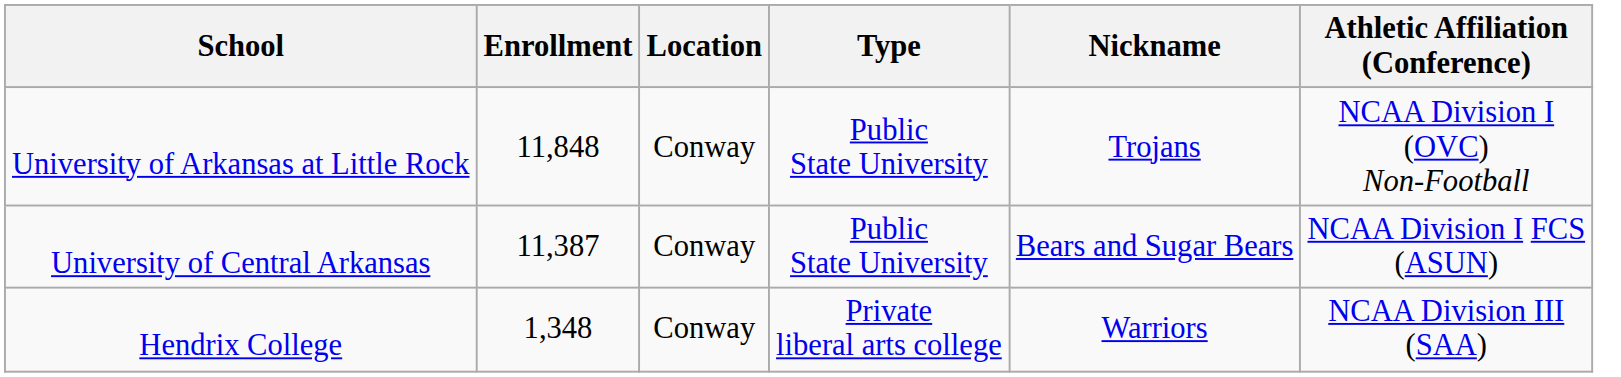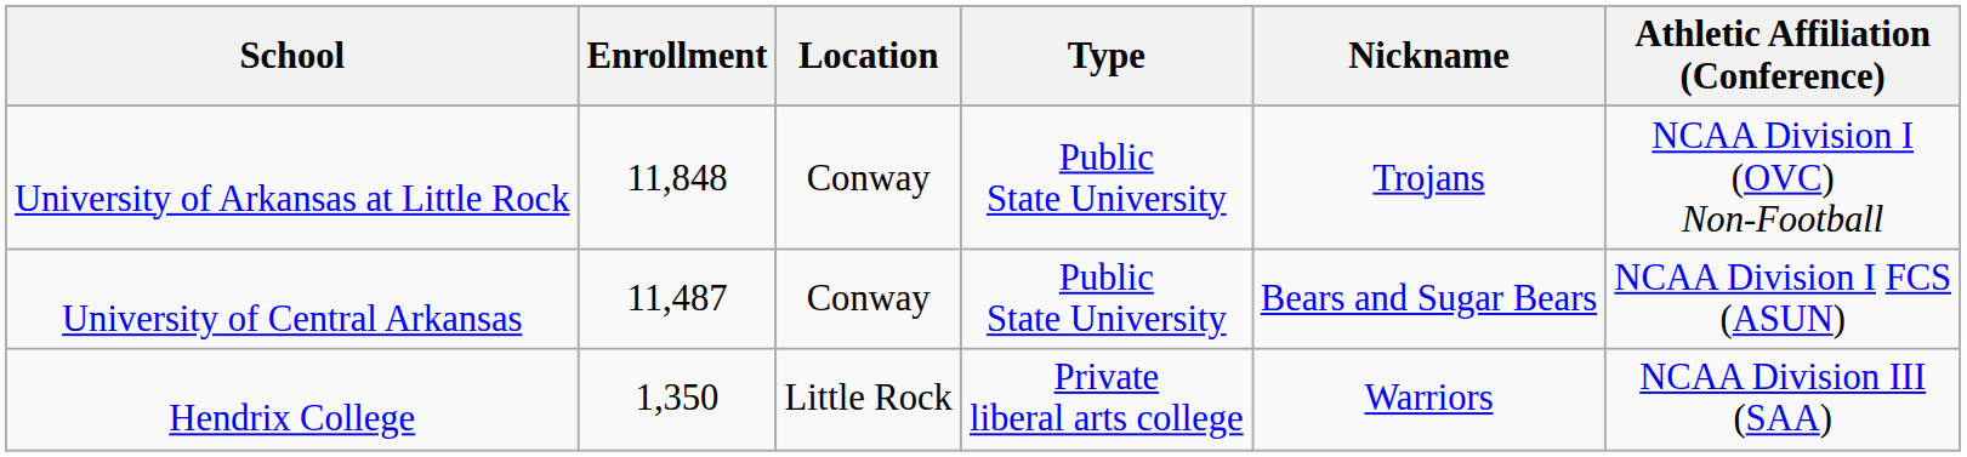 <table class="wikitable sortable" style="text-align:center;">
 <tr>
 <th>School</th>
 <th>Enrollment</th>
 <th>Location</th>
 <th>Type</th>
 <th>Nickname</th>
 <th>Athletic Affiliation <br> (Conference)</th>
 </tr>
 <tr>
 <td> <br> <a href='#'>University of Arkansas at Little Rock</a></td>
 <td>11,848</td>
 <td>Conway</td>
 <td><a href='#'>Public</a> <br> <a href='#'>State University</a></td>
 <td><a href='#'>Trojans</a></td>
 <td><a href='#'>NCAA Division I</a> <br> (<a href='#'>OVC</a>) <br> <em>Non-Football</em></td>
 </tr>
 <tr>
 <td> <br> <a href='#'>University of Central Arkansas</a></td>
-<td>11,387</td>
+<td>11,487</td>
 <td>Conway</td>
 <td><a href='#'>Public</a> <br> <a href='#'>State University</a></td>
 <td><a href='#'>Bears and Sugar Bears</a></td>
 <td><a href='#'>NCAA Division I</a> <a href='#'>FCS</a><br> (<a href='#'>ASUN</a>) <br></td>
 </tr>
 <tr>
 <td> <br> <a href='#'>Hendrix College</a></td>
-<td>1,348</td>
-<td>Conway</td>
+<td>1,350</td>
+<td>Little Rock</td>
 <td><a href='#'>Private</a> <br> <a href='#'>liberal arts college</a></td>
 <td><a href='#'>Warriors</a></td>
 <td><a href='#'>NCAA Division III</a> <br> (<a href='#'>SAA</a>) <br></td>
 </tr>
 </table>
